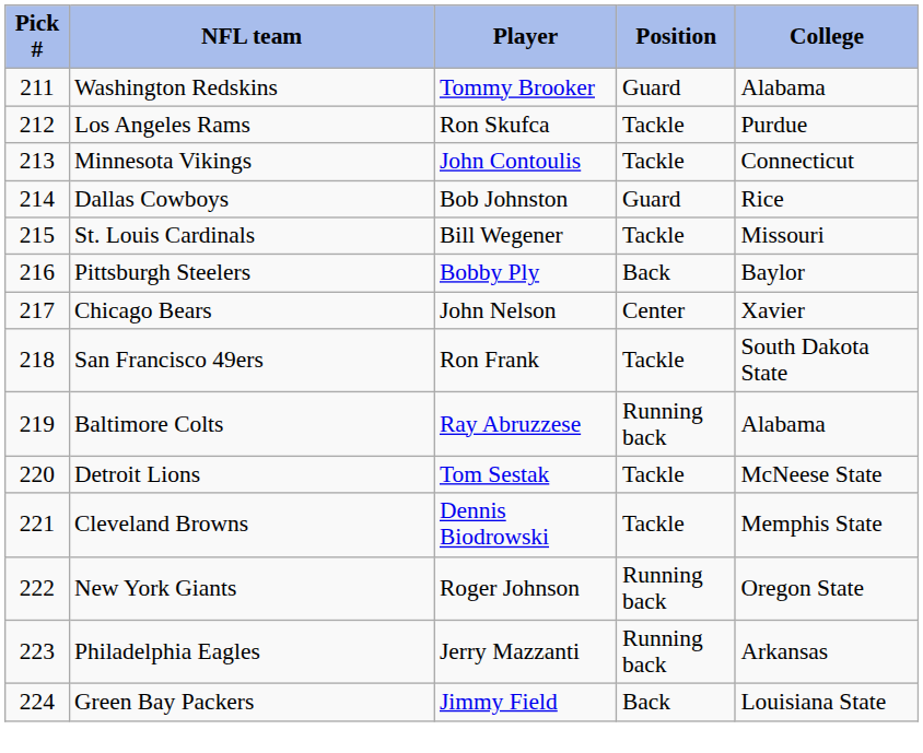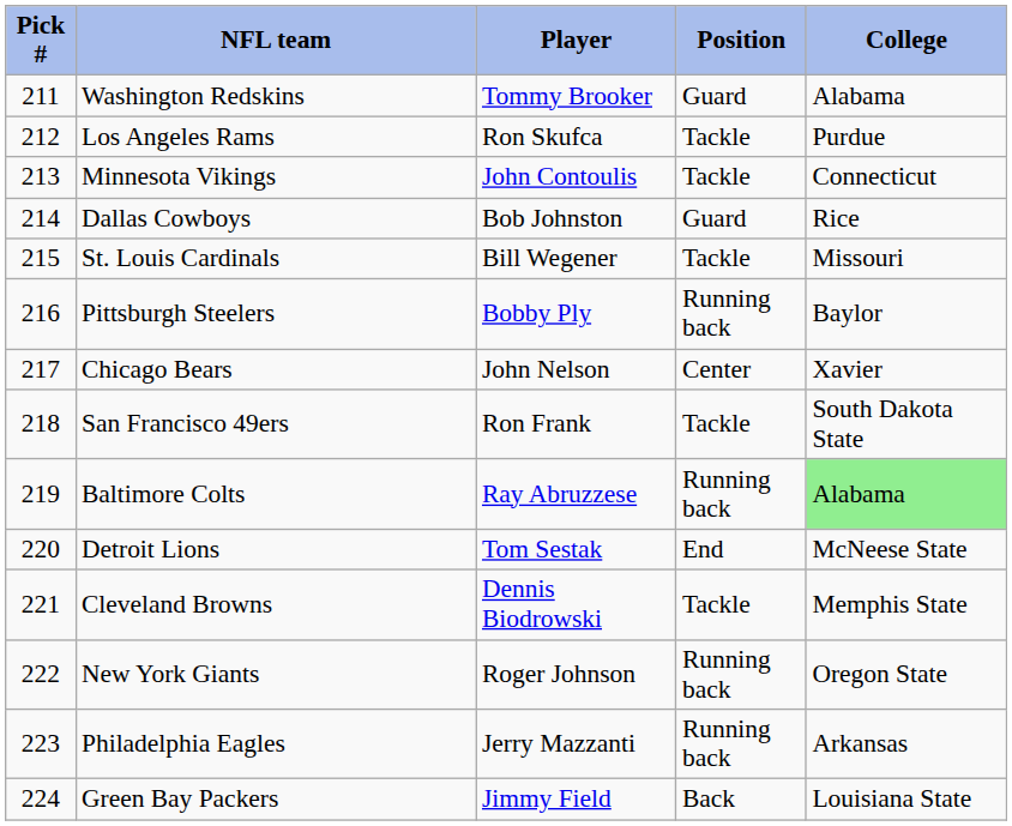 <table class="wikitable sortable sortable" style="width: 100%">
 <tr>
 <th style="background:#a8bdec; width:7%;">Pick #</th>
 <th style="width:40%; background:#a8bdec;">NFL team</th>
 <th style="width:20%; background:#a8bdec;">Player</th>
 <th style="width:13%; background:#a8bdec;">Position</th>
 <th style="background:#A8BDEC;">College</th>
 </tr>
 <tr>
 <td align=center>211</td>
 <td>Washington Redskins</td>
 <td><a href='#'>Tommy Brooker</a></td>
 <td>Guard</td>
 <td>Alabama</td>
 </tr>
 <tr>
 <td align=center>212</td>
 <td>Los Angeles Rams</td>
 <td>Ron Skufca</td>
 <td>Tackle</td>
 <td>Purdue</td>
 </tr>
 <tr>
 <td align=center>213</td>
 <td>Minnesota Vikings</td>
 <td><a href='#'>John Contoulis</a></td>
 <td>Tackle</td>
 <td>Connecticut</td>
 </tr>
 <tr>
 <td align=center>214</td>
 <td>Dallas Cowboys</td>
 <td>Bob Johnston</td>
 <td>Guard</td>
 <td>Rice</td>
 </tr>
 <tr>
 <td align=center>215</td>
 <td>St. Louis Cardinals</td>
 <td>Bill Wegener</td>
 <td>Tackle</td>
 <td>Missouri</td>
 </tr>
 <tr>
 <td align=center>216</td>
 <td>Pittsburgh Steelers</td>
 <td><a href='#'>Bobby Ply</a></td>
-<td>Back</td>
+<td>Running back</td>
 <td>Baylor</td>
 </tr>
 <tr>
 <td align=center>217</td>
 <td>Chicago Bears</td>
 <td>John Nelson</td>
 <td>Center</td>
 <td>Xavier</td>
 </tr>
 <tr>
 <td align=center>218</td>
 <td>San Francisco 49ers</td>
 <td>Ron Frank</td>
 <td>Tackle</td>
 <td>South Dakota State</td>
 </tr>
 <tr>
 <td align=center>219</td>
 <td>Baltimore Colts</td>
 <td><a href='#'>Ray Abruzzese</a></td>
 <td>Running back</td>
-<td>Alabama</td>
+<td style="background: lightgreen;">Alabama</td>
 </tr>
 <tr>
 <td align=center>220</td>
 <td>Detroit Lions</td>
 <td><a href='#'>Tom Sestak</a></td>
-<td>Tackle</td>
+<td>End</td>
 <td>McNeese State</td>
 </tr>
 <tr>
 <td align=center>221</td>
 <td>Cleveland Browns</td>
 <td><a href='#'>Dennis Biodrowski</a></td>
 <td>Tackle</td>
 <td>Memphis State</td>
 </tr>
 <tr>
 <td align=center>222</td>
 <td>New York Giants</td>
 <td>Roger Johnson</td>
 <td>Running back</td>
 <td>Oregon State</td>
 </tr>
 <tr>
 <td align=center>223</td>
 <td>Philadelphia Eagles</td>
 <td>Jerry Mazzanti</td>
 <td>Running back</td>
 <td>Arkansas</td>
 </tr>
 <tr>
 <td align=center>224</td>
 <td>Green Bay Packers</td>
 <td><a href='#'>Jimmy Field</a></td>
 <td>Back</td>
 <td>Louisiana State</td>
 </tr>
 </table>
